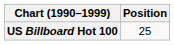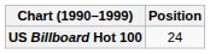 <table class="wikitable plainrowheaders" style="text-align:center">
 <tr>
 <th>Chart (1990–1999)</th>
 <th>Position</th>
 </tr>
 <tr>
 <th scope="row">US <em>Billboard</em> Hot 100</th>
-<td>25</td>
+<td>24</td>
 </tr>
 </table>
